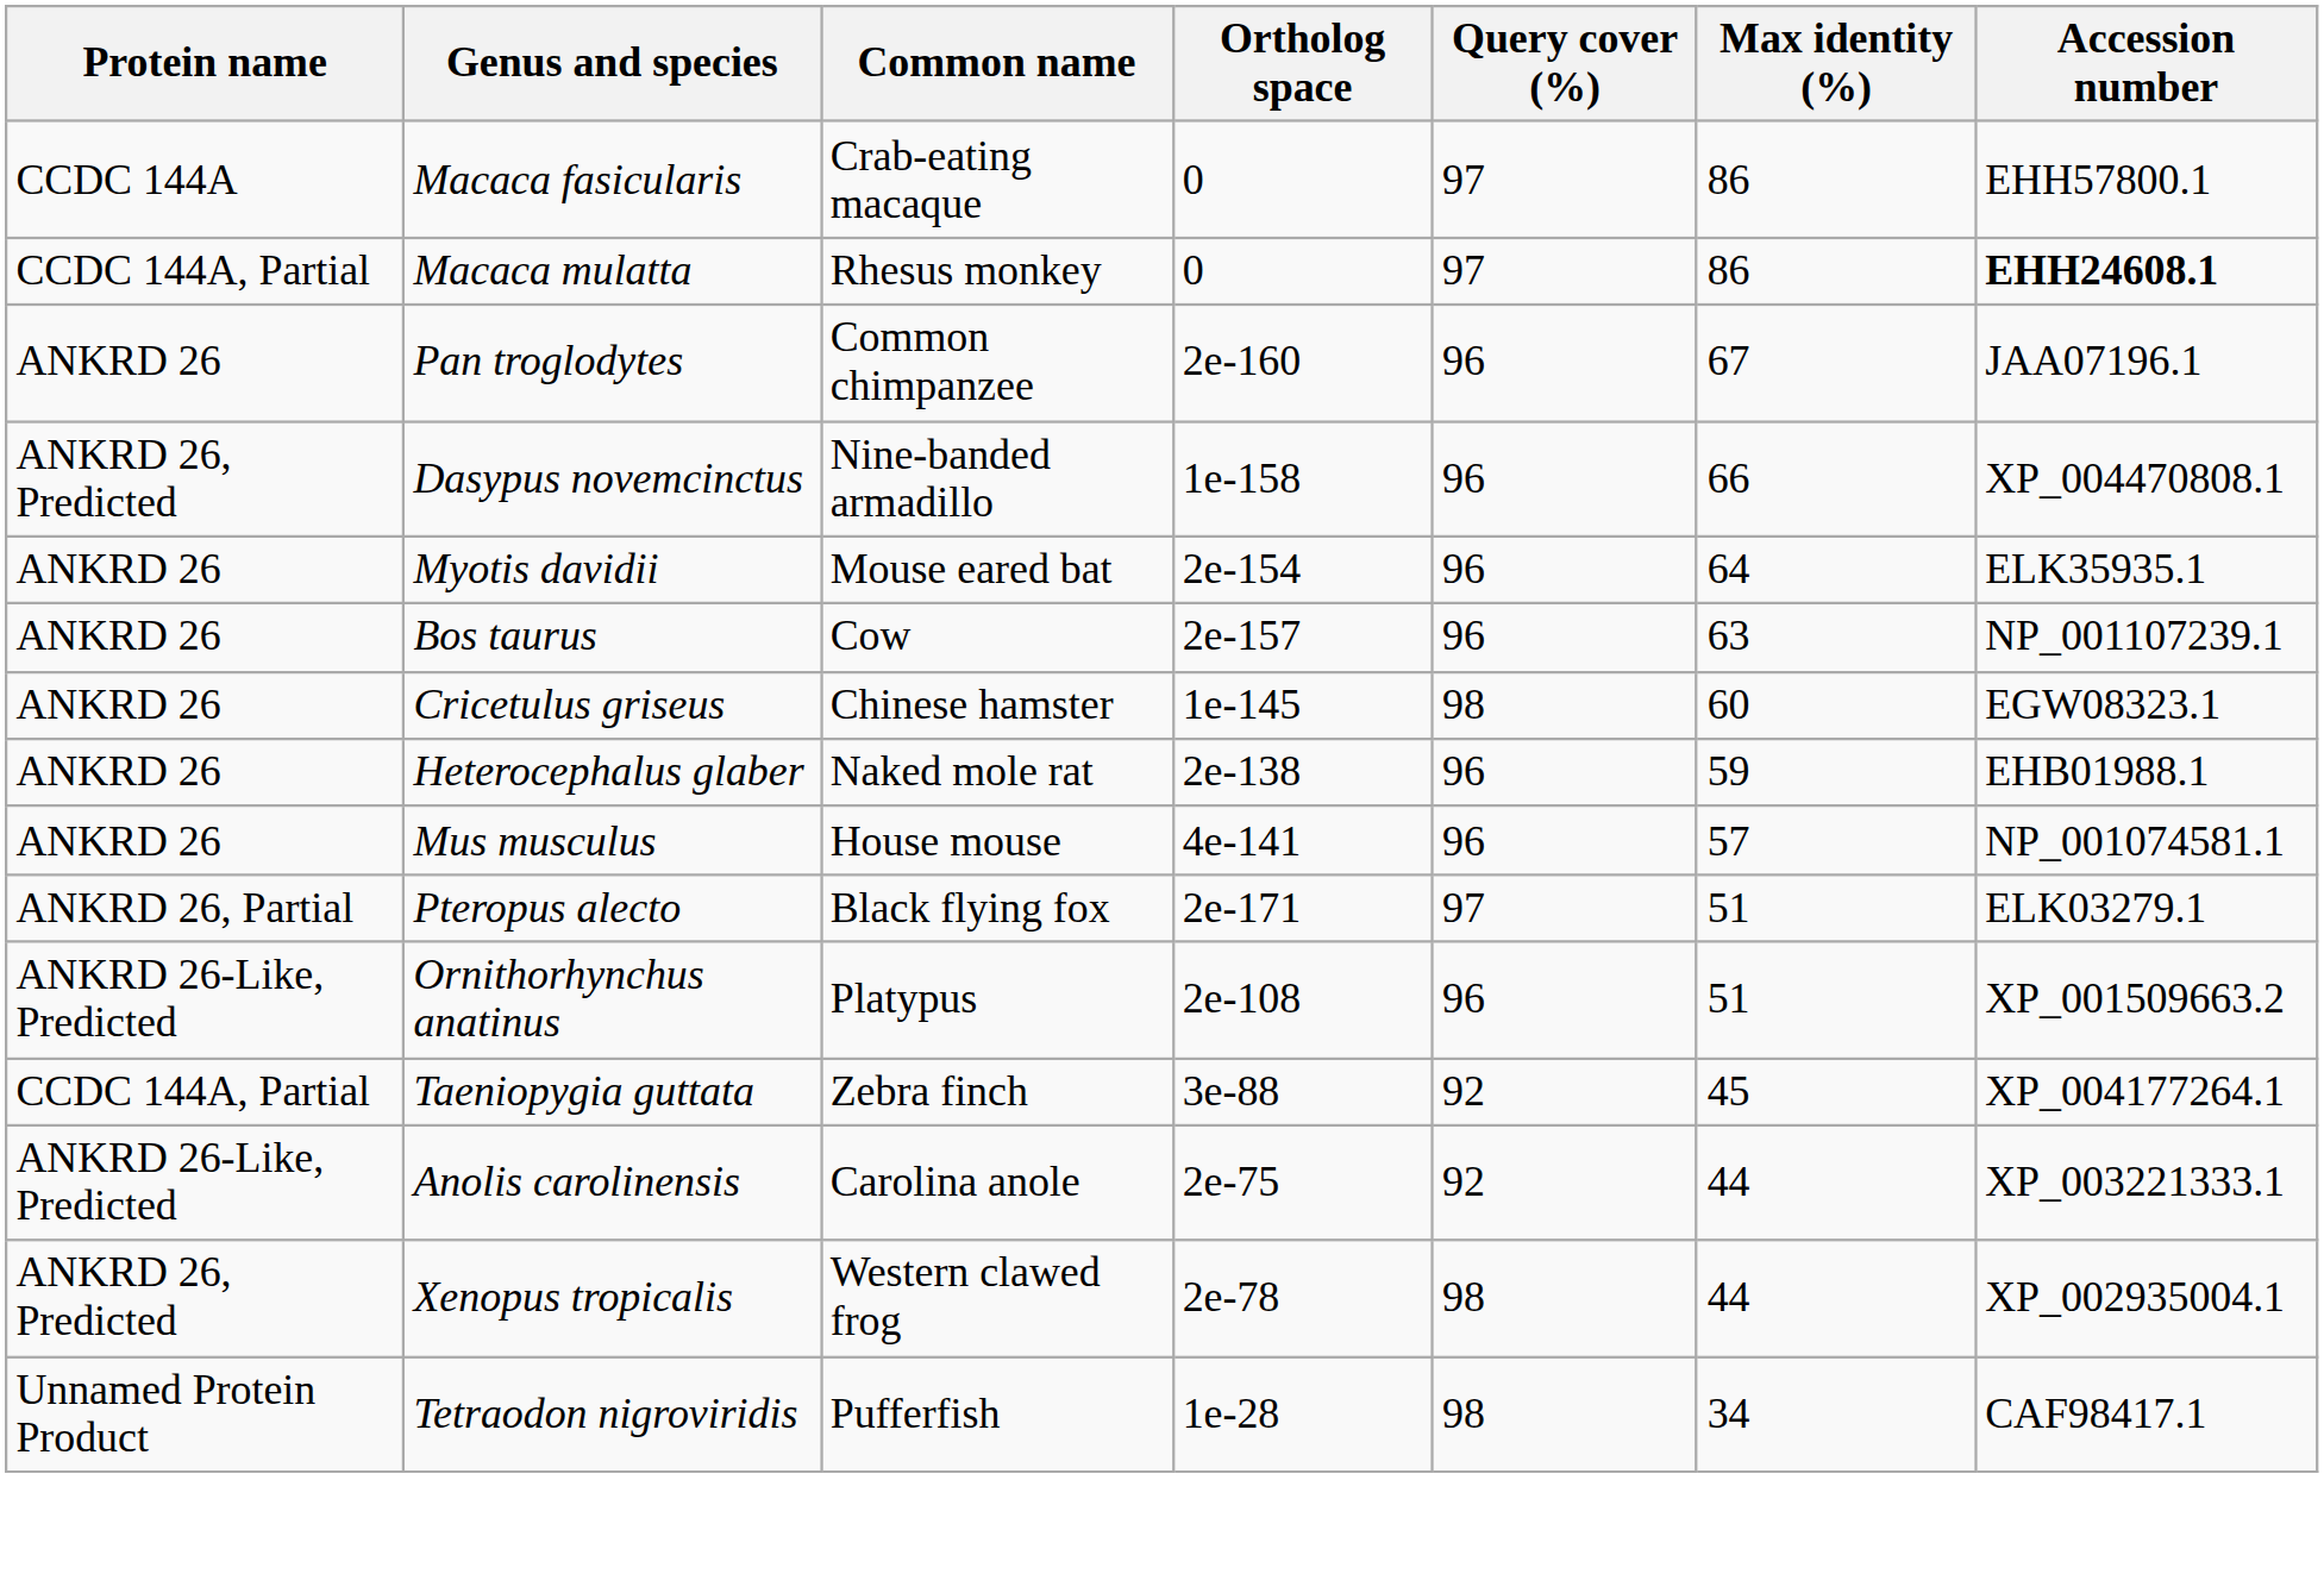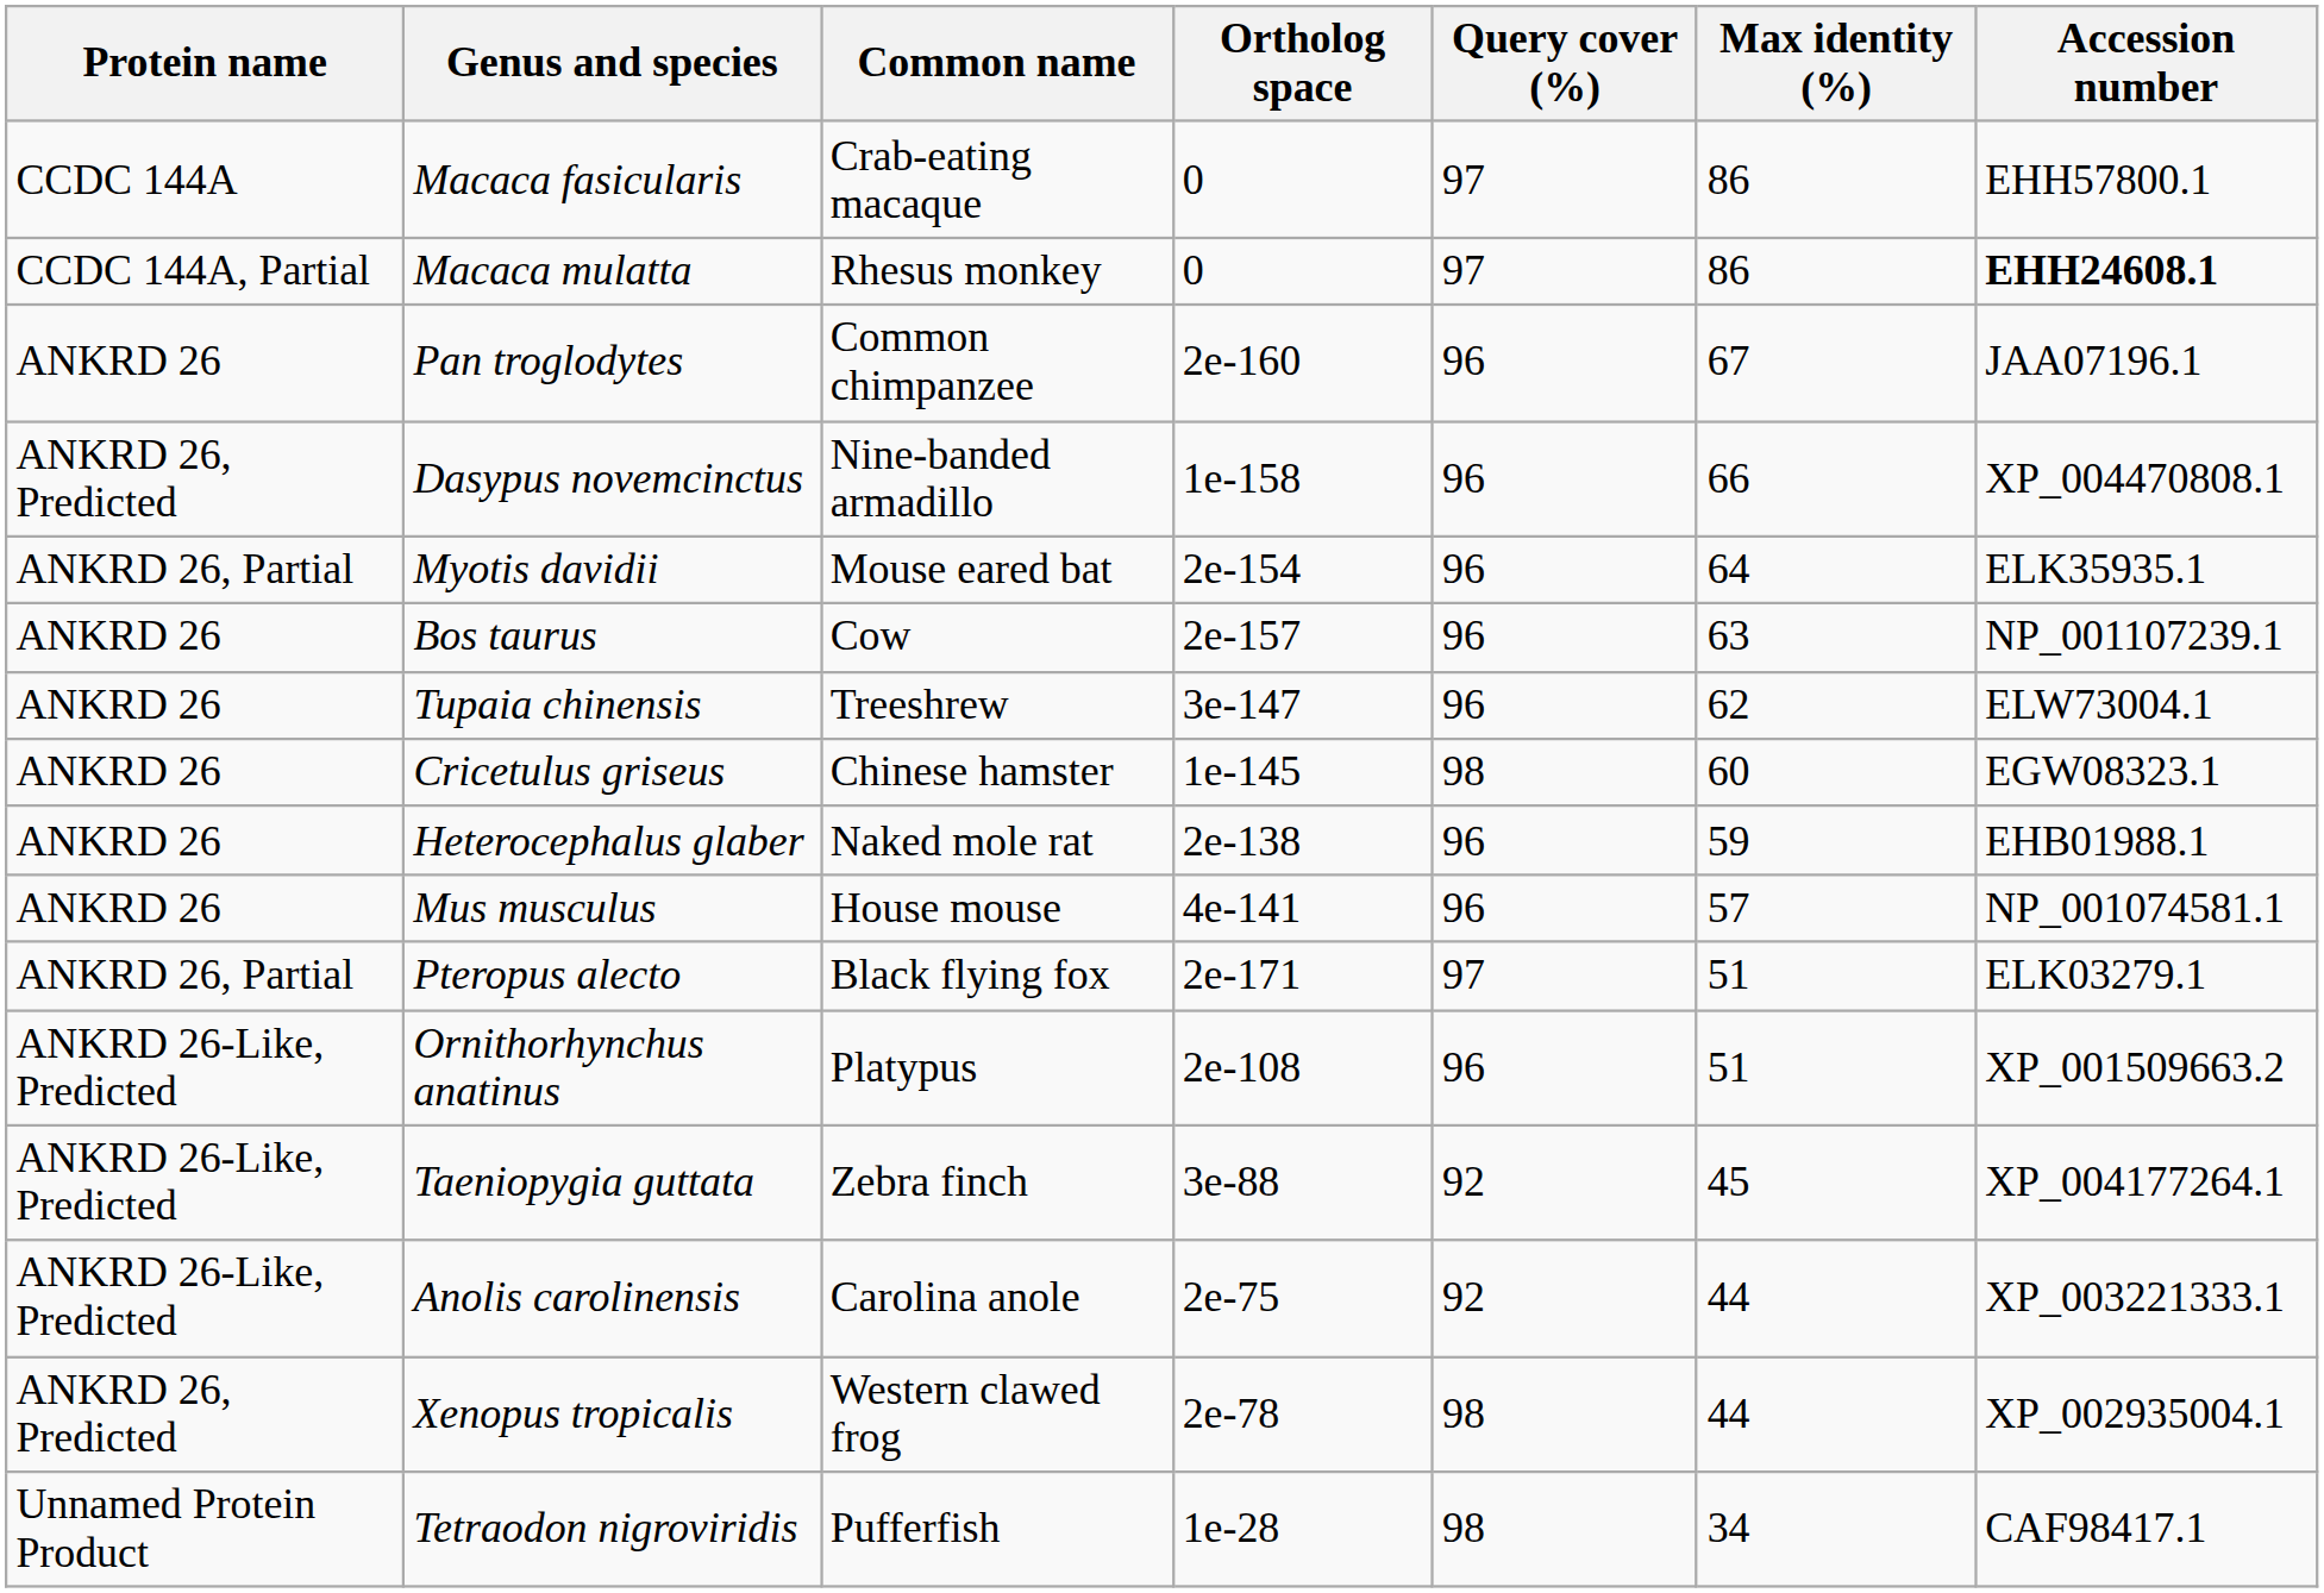 <table class="wikitable">
 <tr>
 <th>Protein name</th>
 <th>Genus and species</th>
 <th>Common name</th>
 <th>Ortholog space</th>
 <th>Query cover (%)</th>
 <th>Max identity (%)</th>
 <th>Accession number</th>
 </tr>
 <tr>
 <td>CCDC 144A</td>
 <td><em>Macaca fasicularis</em></td>
 <td>Crab-eating macaque</td>
 <td>0</td>
 <td>97</td>
 <td>86</td>
 <td>EHH57800.1</td>
 </tr>
 <tr>
 <td>CCDC 144A, Partial</td>
 <td><em>Macaca mulatta</em></td>
 <td>Rhesus monkey</td>
 <td>0</td>
 <td>97</td>
 <td>86</td>
 <td><strong>EHH24608.1</strong></td>
 </tr>
 <tr>
 <td>ANKRD 26</td>
 <td><em>Pan troglodytes</em></td>
 <td>Common chimpanzee</td>
 <td>2e-160</td>
 <td>96</td>
 <td>67</td>
 <td>JAA07196.1</td>
 </tr>
 <tr>
 <td>ANKRD 26, Predicted</td>
 <td><em>Dasypus novemcinctus</em></td>
 <td>Nine-banded armadillo</td>
 <td>1e-158</td>
 <td>96</td>
 <td>66</td>
 <td>XP_004470808.1</td>
 </tr>
 <tr>
-<td>ANKRD 26</td>
+<td>ANKRD 26, Partial</td>
 <td><em>Myotis davidii</em></td>
 <td>Mouse eared bat</td>
 <td>2e-154</td>
 <td>96</td>
 <td>64</td>
 <td>ELK35935.1</td>
 </tr>
 <tr>
 <td>ANKRD 26</td>
 <td><em>Bos taurus</em></td>
 <td>Cow</td>
 <td>2e-157</td>
 <td>96</td>
 <td>63</td>
 <td>NP_001107239.1</td>
+</tr>
+<tr>
+<td>ANKRD 26</td>
+<td><em>Tupaia chinensis</em></td>
+<td>Treeshrew</td>
+<td>3e-147</td>
+<td>96</td>
+<td>62</td>
+<td>ELW73004.1</td>
 </tr>
 <tr>
 <td>ANKRD 26</td>
 <td><em>Cricetulus griseus</em></td>
 <td>Chinese hamster</td>
 <td>1e-145</td>
 <td>98</td>
 <td>60</td>
 <td>EGW08323.1</td>
 </tr>
 <tr>
 <td>ANKRD 26</td>
 <td><em>Heterocephalus glaber</em></td>
 <td>Naked mole rat</td>
 <td>2e-138</td>
 <td>96</td>
 <td>59</td>
 <td>EHB01988.1</td>
 </tr>
 <tr>
 <td>ANKRD 26</td>
 <td><em>Mus musculus</em></td>
 <td>House mouse</td>
 <td>4e-141</td>
 <td>96</td>
 <td>57</td>
 <td>NP_001074581.1</td>
 </tr>
 <tr>
 <td>ANKRD 26, Partial</td>
 <td><em>Pteropus alecto</em></td>
 <td>Black flying fox</td>
 <td>2e-171</td>
 <td>97</td>
 <td>51</td>
 <td>ELK03279.1</td>
 </tr>
 <tr>
 <td>ANKRD 26-Like, Predicted</td>
 <td><em>Ornithorhynchus anatinus</em></td>
 <td>Platypus</td>
 <td>2e-108</td>
 <td>96</td>
 <td>51</td>
 <td>XP_001509663.2</td>
 </tr>
 <tr>
-<td>CCDC 144A, Partial</td>
+<td>ANKRD 26-Like, Predicted</td>
 <td><em>Taeniopygia guttata</em></td>
 <td>Zebra finch</td>
 <td>3e-88</td>
 <td>92</td>
 <td>45</td>
 <td>XP_004177264.1</td>
 </tr>
 <tr>
 <td>ANKRD 26-Like, Predicted</td>
 <td><em>Anolis carolinensis</em></td>
 <td>Carolina anole</td>
 <td>2e-75</td>
 <td>92</td>
 <td>44</td>
 <td>XP_003221333.1</td>
 </tr>
 <tr>
 <td>ANKRD 26, Predicted</td>
 <td><em>Xenopus tropicalis</em></td>
 <td>Western clawed frog</td>
 <td>2e-78</td>
 <td>98</td>
 <td>44</td>
 <td>XP_002935004.1</td>
 </tr>
 <tr>
 <td>Unnamed Protein Product</td>
 <td><em>Tetraodon nigroviridis</em></td>
 <td>Pufferfish</td>
 <td>1e-28</td>
 <td>98</td>
 <td>34</td>
 <td>CAF98417.1</td>
 </tr>
 </table>
